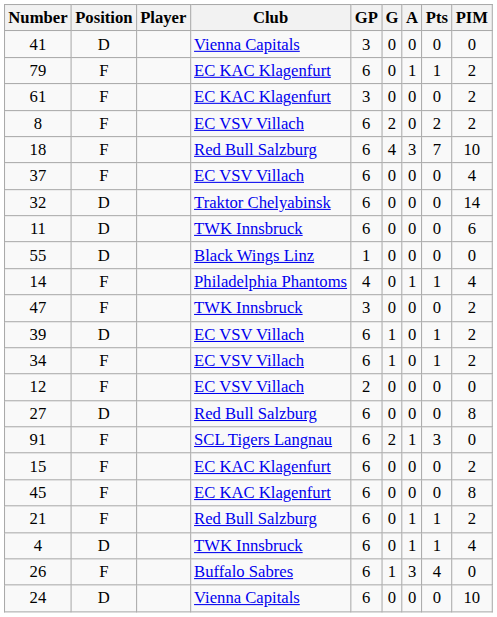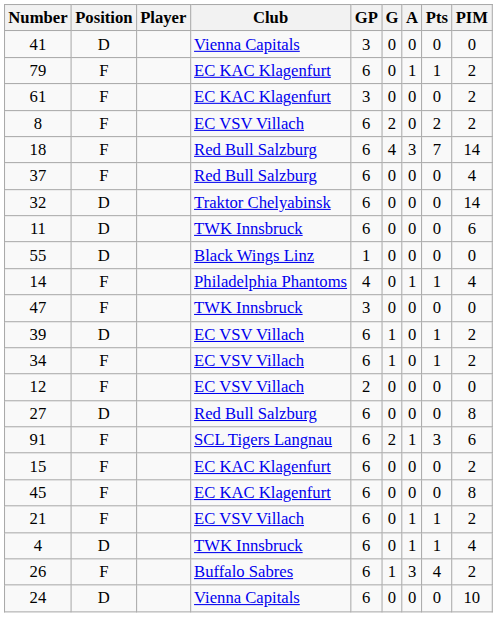 <table class="wikitable sortable" style="text-align: center;">
 <tr>
 <th>Number</th>
 <th>Position</th>
 <th>Player</th>
 <th>Club</th>
 <th>GP</th>
 <th>G</th>
 <th>A</th>
 <th>Pts</th>
 <th>PIM</th>
 </tr>
 <tr>
 <td>41</td>
 <td>D</td>
 <td align=left></td>
 <td align=left><a href='#'>Vienna Capitals</a></td>
 <td>3</td>
 <td>0</td>
 <td>0</td>
 <td>0</td>
 <td>0</td>
 </tr>
 <tr>
 <td>79</td>
 <td>F</td>
 <td align=left></td>
 <td align=left><a href='#'>EC KAC Klagenfurt</a></td>
 <td>6</td>
 <td>0</td>
 <td>1</td>
 <td>1</td>
 <td>2</td>
 </tr>
 <tr>
 <td>61</td>
 <td>F</td>
 <td align=left></td>
 <td align=left><a href='#'>EC KAC Klagenfurt</a></td>
 <td>3</td>
 <td>0</td>
 <td>0</td>
 <td>0</td>
 <td>2</td>
 </tr>
 <tr>
 <td>8</td>
 <td>F</td>
 <td align=left></td>
 <td align=left><a href='#'>EC VSV Villach</a></td>
 <td>6</td>
 <td>2</td>
 <td>0</td>
 <td>2</td>
 <td>2</td>
 </tr>
 <tr>
 <td>18</td>
 <td>F</td>
 <td align=left></td>
 <td align=left><a href='#'>Red Bull Salzburg</a></td>
 <td>6</td>
 <td>4</td>
 <td>3</td>
 <td>7</td>
-<td>10</td>
+<td>14</td>
 </tr>
 <tr>
 <td>37</td>
 <td>F</td>
 <td align=left></td>
-<td align=left><a href='#'>EC VSV Villach</a></td>
+<td align=left><a href='#'>Red Bull Salzburg</a></td>
 <td>6</td>
 <td>0</td>
 <td>0</td>
 <td>0</td>
 <td>4</td>
 </tr>
 <tr>
 <td>32</td>
 <td>D</td>
 <td align=left></td>
 <td align=left><a href='#'>Traktor Chelyabinsk</a></td>
 <td>6</td>
 <td>0</td>
 <td>0</td>
 <td>0</td>
 <td>14</td>
 </tr>
 <tr>
 <td>11</td>
 <td>D</td>
 <td align=left></td>
 <td align=left><a href='#'>TWK Innsbruck</a></td>
 <td>6</td>
 <td>0</td>
 <td>0</td>
 <td>0</td>
 <td>6</td>
 </tr>
 <tr>
 <td>55</td>
 <td>D</td>
 <td align=left></td>
 <td align=left><a href='#'>Black Wings Linz</a></td>
 <td>1</td>
 <td>0</td>
 <td>0</td>
 <td>0</td>
 <td>0</td>
 </tr>
 <tr>
 <td>14</td>
 <td>F</td>
 <td align=left></td>
 <td align=left><a href='#'>Philadelphia Phantoms</a></td>
 <td>4</td>
 <td>0</td>
 <td>1</td>
 <td>1</td>
 <td>4</td>
 </tr>
 <tr>
 <td>47</td>
 <td>F</td>
 <td align=left></td>
 <td align=left><a href='#'>TWK Innsbruck</a></td>
 <td>3</td>
 <td>0</td>
 <td>0</td>
 <td>0</td>
-<td>2</td>
+<td>0</td>
 </tr>
 <tr>
 <td>39</td>
 <td>D</td>
 <td align=left></td>
 <td align=left><a href='#'>EC VSV Villach</a></td>
 <td>6</td>
 <td>1</td>
 <td>0</td>
 <td>1</td>
 <td>2</td>
 </tr>
 <tr>
 <td>34</td>
 <td>F</td>
 <td align=left></td>
 <td align=left><a href='#'>EC VSV Villach</a></td>
 <td>6</td>
 <td>1</td>
 <td>0</td>
 <td>1</td>
 <td>2</td>
 </tr>
 <tr>
 <td>12</td>
 <td>F</td>
 <td align=left></td>
 <td align=left><a href='#'>EC VSV Villach</a></td>
 <td>2</td>
 <td>0</td>
 <td>0</td>
 <td>0</td>
 <td>0</td>
 </tr>
 <tr>
 <td>27</td>
 <td>D</td>
 <td align=left></td>
 <td align=left><a href='#'>Red Bull Salzburg</a></td>
 <td>6</td>
 <td>0</td>
 <td>0</td>
 <td>0</td>
 <td>8</td>
 </tr>
 <tr>
 <td>91</td>
 <td>F</td>
 <td align=left></td>
 <td align=left><a href='#'>SCL Tigers Langnau</a></td>
 <td>6</td>
 <td>2</td>
 <td>1</td>
 <td>3</td>
-<td>0</td>
+<td>6</td>
 </tr>
 <tr>
 <td>15</td>
 <td>F</td>
 <td align=left></td>
 <td align=left><a href='#'>EC KAC Klagenfurt</a></td>
 <td>6</td>
 <td>0</td>
 <td>0</td>
 <td>0</td>
 <td>2</td>
 </tr>
 <tr>
 <td>45</td>
 <td>F</td>
 <td align=left></td>
 <td align=left><a href='#'>EC KAC Klagenfurt</a></td>
 <td>6</td>
 <td>0</td>
 <td>0</td>
 <td>0</td>
 <td>8</td>
 </tr>
 <tr>
 <td>21</td>
 <td>F</td>
 <td align=left></td>
-<td align=left><a href='#'>Red Bull Salzburg</a></td>
+<td align=left><a href='#'>EC VSV Villach</a></td>
 <td>6</td>
 <td>0</td>
 <td>1</td>
 <td>1</td>
 <td>2</td>
 </tr>
 <tr>
 <td>4</td>
 <td>D</td>
 <td align=left></td>
 <td align=left><a href='#'>TWK Innsbruck</a></td>
 <td>6</td>
 <td>0</td>
 <td>1</td>
 <td>1</td>
 <td>4</td>
 </tr>
 <tr>
 <td>26</td>
 <td>F</td>
 <td align=left></td>
 <td align=left><a href='#'>Buffalo Sabres</a></td>
 <td>6</td>
 <td>1</td>
 <td>3</td>
 <td>4</td>
-<td>0</td>
+<td>2</td>
 </tr>
 <tr>
 <td>24</td>
 <td>D</td>
 <td align=left></td>
 <td align=left><a href='#'>Vienna Capitals</a></td>
 <td>6</td>
 <td>0</td>
 <td>0</td>
 <td>0</td>
 <td>10</td>
 </tr>
 </table>
